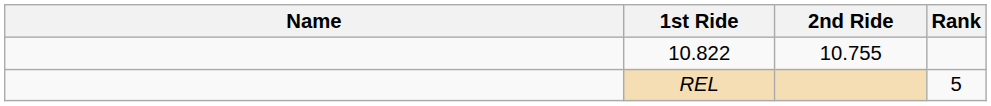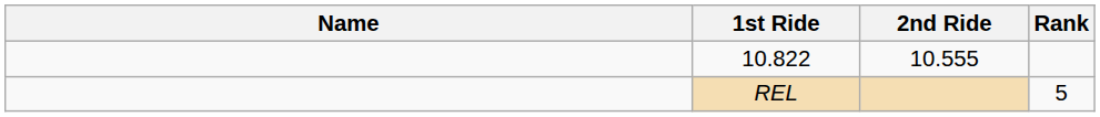 <table class="wikitable" style="text-align:center; font-size:90%;">
 <tr>
 <th style="width:30em">Name</th>
 <th style="width:7em">1st Ride</th>
 <th style="width:7em">2nd Ride</th>
 <th>Rank</th>
 </tr>
 <tr>
 <td align=left> </td>
 <td>10.822</td>
-<td>10.755</td>
+<td>10.555</td>
 <td></td>
 </tr>
 <tr>
 <td align=left> </td>
 <td bgcolor=wheat><em>REL</em></td>
 <td bgcolor=wheat></td>
 <td>5</td>
 </tr>
 </table>
